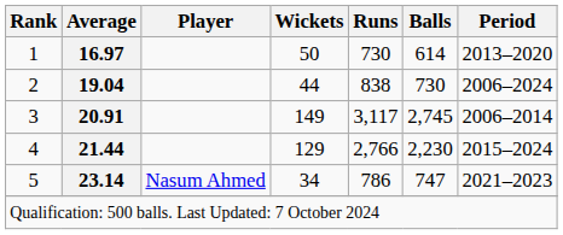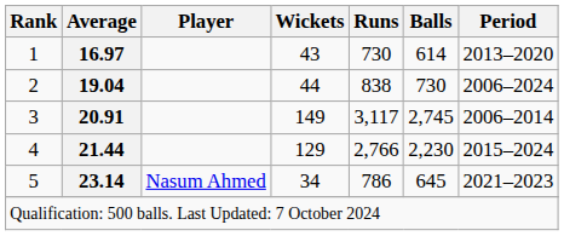 <table class="wikitable plainrowheaders sortable">
 <tr>
 <th scope=col>Rank</th>
 <th scope=col>Average</th>
 <th scope=col>Player</th>
 <th scope=col>Wickets</th>
 <th scope=col>Runs</th>
 <th scope=col>Balls</th>
 <th scope=col>Period</th>
 </tr>
 <tr>
 <td align=center>1</td>
 <th scope=row style=text-align:center;>16.97</th>
 <td></td>
-<td align=center>50</td>
+<td align=center>43</td>
 <td align=center>730</td>
 <td align=center>614</td>
 <td>2013–2020</td>
 </tr>
 <tr>
 <td align=center>2</td>
 <th scope=row style=text-align:center;>19.04</th>
 <td></td>
 <td align=center>44</td>
 <td align=center>838</td>
 <td align=center>730</td>
 <td>2006–2024</td>
 </tr>
 <tr>
 <td align=center>3</td>
 <th scope=row style=text-align:center;>20.91</th>
 <td></td>
 <td align=center>149</td>
 <td align=center>3,117</td>
 <td align=center>2,745</td>
 <td>2006–2014</td>
 </tr>
 <tr>
 <td align=center>4</td>
 <th scope=row style=text-align:center;>21.44</th>
 <td></td>
 <td align=center>129</td>
 <td align=center>2,766</td>
 <td align=center>2,230</td>
 <td>2015–2024</td>
 </tr>
 <tr>
 <td align=center>5</td>
 <th scope=row style=text-align:center;>23.14</th>
 <td><a href='#'>Nasum Ahmed</a></td>
 <td align=center>34</td>
 <td align=center>786</td>
-<td align=center>747</td>
+<td align=center>645</td>
 <td>2021–2023</td>
 </tr>
 <tr>
 </tr>
 <tr class=sortbottom>
 <td colspan=7><small>Qualification: 500 balls. Last Updated: 7 October 2024</small></td>
 </tr>
 </table>
